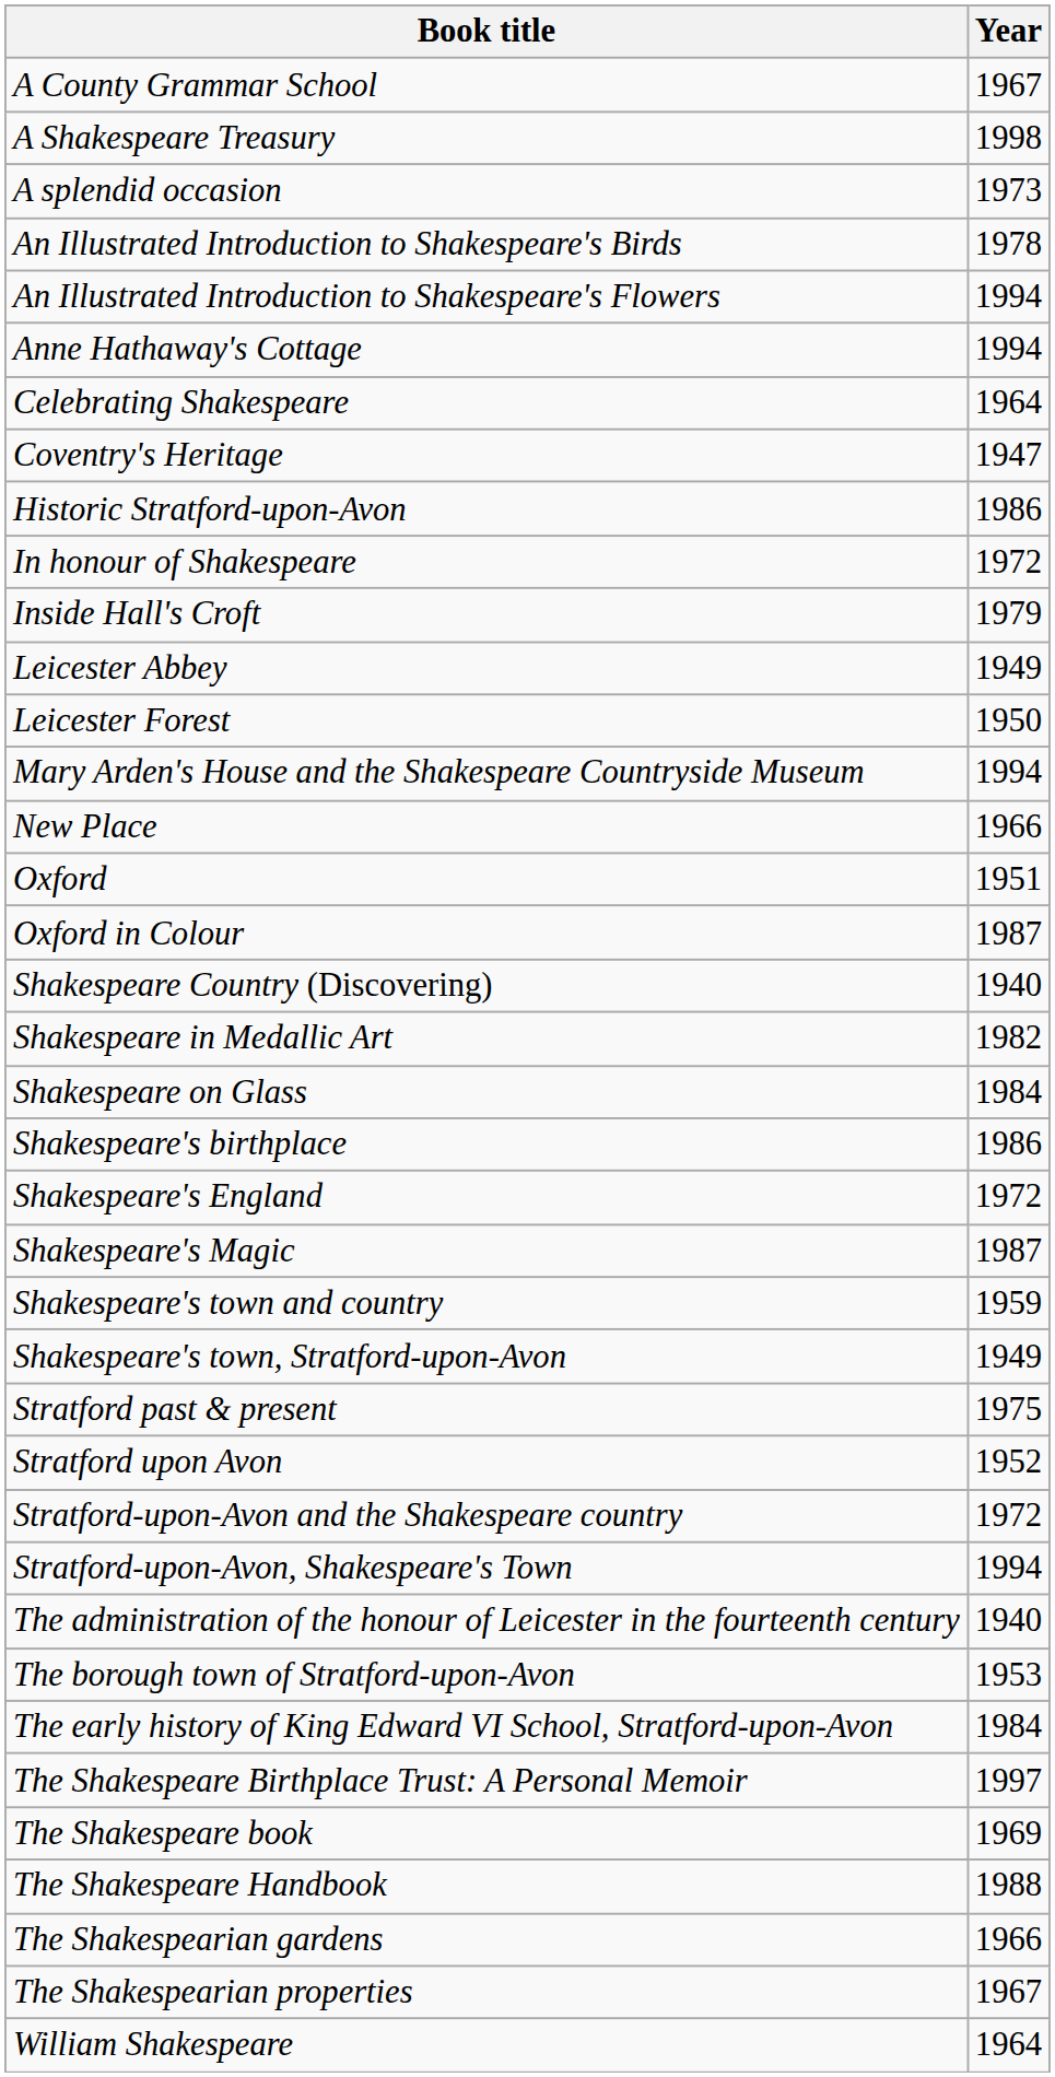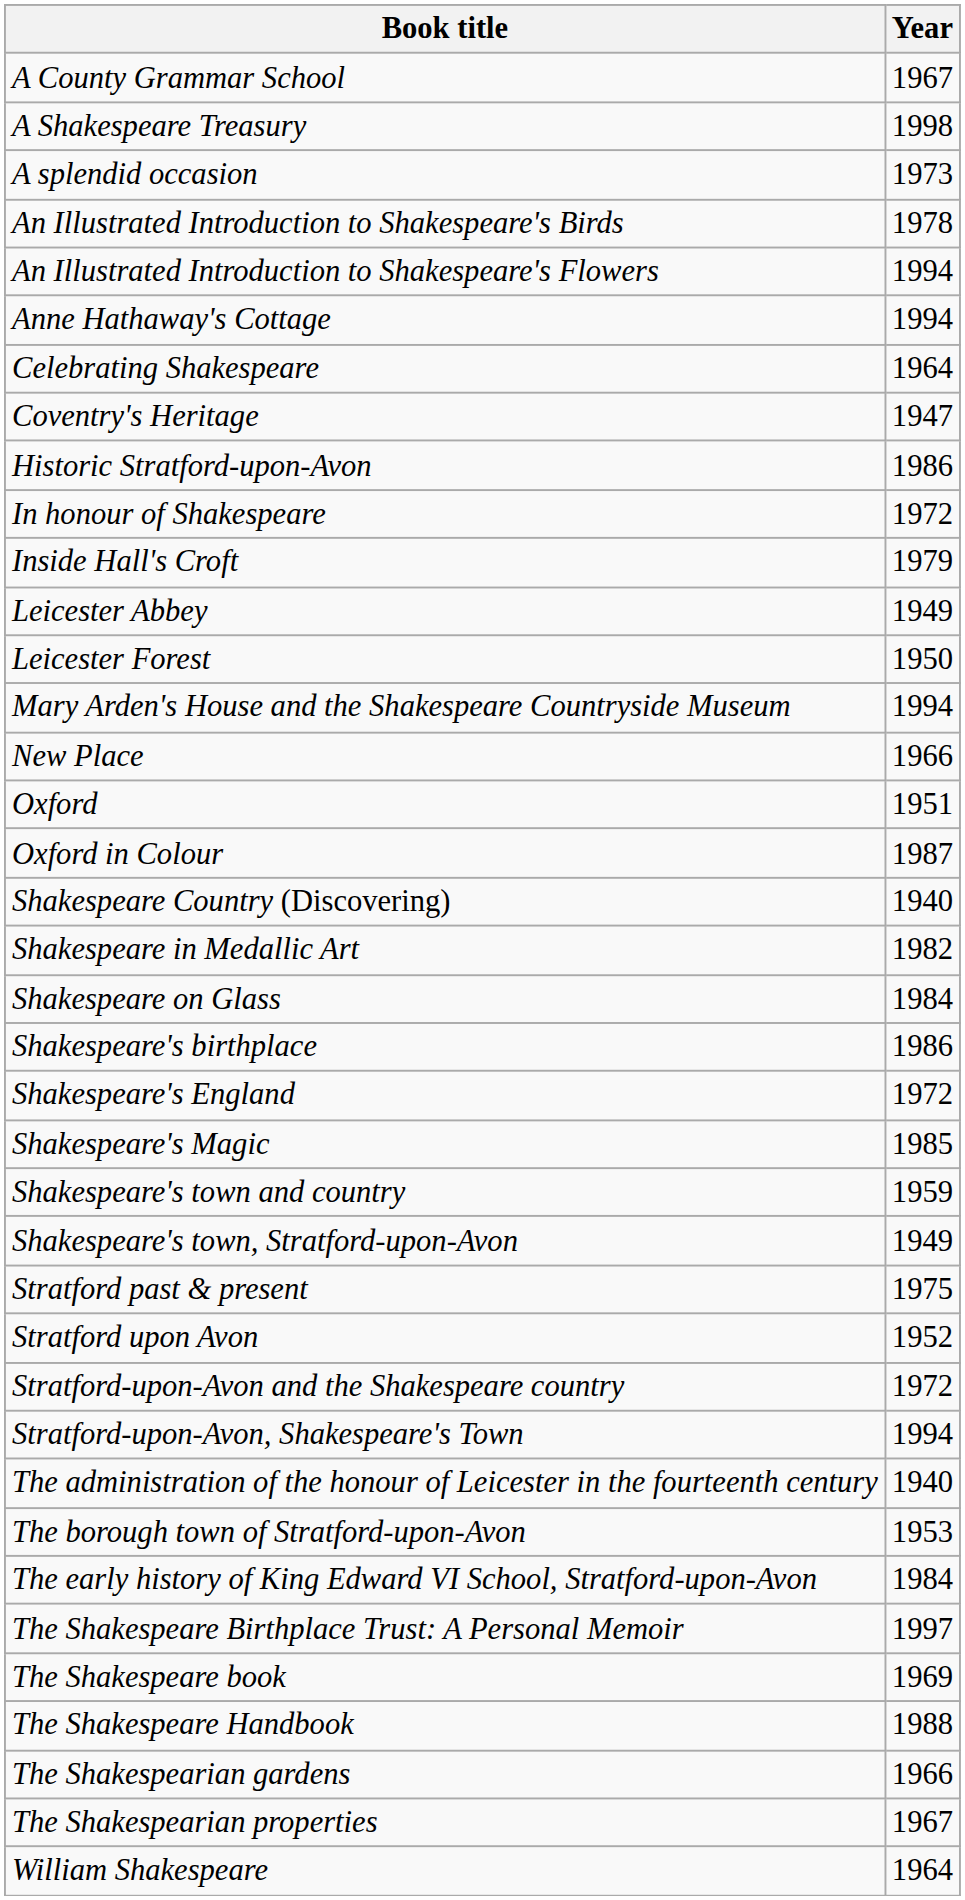 <table class="wikitable sortable">
 <tr>
 <th>Book title </th>
 <th>Year</th>
 </tr>
 <tr>
 <td><em>A County Grammar School</em></td>
 <td>1967</td>
 </tr>
 <tr>
 <td><em>A Shakespeare Treasury</em></td>
 <td>1998</td>
 </tr>
 <tr>
 <td><em>A splendid occasion</em></td>
 <td>1973</td>
 </tr>
 <tr>
 <td><em>An Illustrated Introduction to Shakespeare's Birds</em></td>
 <td>1978</td>
 </tr>
 <tr>
 <td><em>An Illustrated Introduction to Shakespeare's Flowers</em></td>
 <td>1994</td>
 </tr>
 <tr>
 <td><em>Anne Hathaway's Cottage</em></td>
 <td>1994</td>
 </tr>
 <tr>
 <td><em>Celebrating Shakespeare</em></td>
 <td>1964</td>
 </tr>
 <tr>
 <td><em>Coventry's Heritage</em></td>
 <td>1947</td>
 </tr>
 <tr>
 <td><em>Historic Stratford-upon-Avon</em></td>
 <td>1986</td>
 </tr>
 <tr>
 <td><em>In honour of Shakespeare</em></td>
 <td>1972</td>
 </tr>
 <tr>
 <td><em>Inside Hall's Croft</em></td>
 <td>1979</td>
 </tr>
 <tr>
 <td><em>Leicester Abbey</em></td>
 <td>1949</td>
 </tr>
 <tr>
 <td><em>Leicester Forest</em></td>
 <td>1950</td>
 </tr>
 <tr>
 <td><em>Mary Arden's House and the Shakespeare Countryside Museum</em></td>
 <td>1994</td>
 </tr>
 <tr>
 <td><em>New Place</em></td>
 <td>1966</td>
 </tr>
 <tr>
 <td><em>Oxford</em></td>
 <td>1951</td>
 </tr>
 <tr>
 <td><em>Oxford in Colour</em></td>
 <td>1987</td>
 </tr>
 <tr>
 <td><em>Shakespeare Country</em> (Discovering)</td>
 <td>1940</td>
 </tr>
 <tr>
 <td><em>Shakespeare in Medallic Art</em></td>
 <td>1982</td>
 </tr>
 <tr>
 <td><em>Shakespeare on Glass</em></td>
 <td>1984</td>
 </tr>
 <tr>
 <td><em>Shakespeare's birthplace</em></td>
 <td>1986</td>
 </tr>
 <tr>
 <td><em>Shakespeare's England</em></td>
 <td>1972</td>
 </tr>
 <tr>
 <td><em>Shakespeare's Magic</em></td>
-<td>1987</td>
+<td>1985</td>
 </tr>
 <tr>
 <td><em>Shakespeare's town and country</em></td>
 <td>1959</td>
 </tr>
 <tr>
 <td><em>Shakespeare's town, Stratford-upon-Avon</em></td>
 <td>1949</td>
 </tr>
 <tr>
 <td><em>Stratford past & present</em></td>
 <td>1975</td>
 </tr>
 <tr>
 <td><em>Stratford upon Avon</em></td>
 <td>1952</td>
 </tr>
 <tr>
 <td><em>Stratford-upon-Avon and the Shakespeare country</em></td>
 <td>1972</td>
 </tr>
 <tr>
 <td><em>Stratford-upon-Avon, Shakespeare's Town</em></td>
 <td>1994</td>
 </tr>
 <tr>
 <td><em>The administration of the honour of Leicester in the fourteenth century</em></td>
 <td>1940</td>
 </tr>
 <tr>
 <td><em>The borough town of Stratford-upon-Avon</em></td>
 <td>1953</td>
 </tr>
 <tr>
 <td><em>The early history of King Edward VI School, Stratford-upon-Avon</em></td>
 <td>1984</td>
 </tr>
 <tr>
 <td><em>The Shakespeare Birthplace Trust: A Personal Memoir</em></td>
 <td>1997</td>
 </tr>
 <tr>
 <td><em>The Shakespeare book</em></td>
 <td>1969</td>
 </tr>
 <tr>
 <td><em>The Shakespeare Handbook</em></td>
 <td>1988</td>
 </tr>
 <tr>
 <td><em>The Shakespearian gardens</em></td>
 <td>1966</td>
 </tr>
 <tr>
 <td><em>The Shakespearian properties</em></td>
 <td>1967</td>
 </tr>
 <tr>
 <td><em>William Shakespeare</em></td>
 <td>1964</td>
 </tr>
 <tr>
 </tr>
 <tr class="sortbottom">
 </tr>
 </table>
